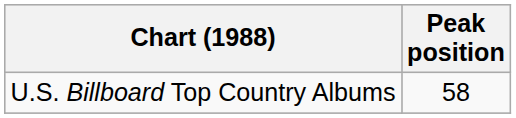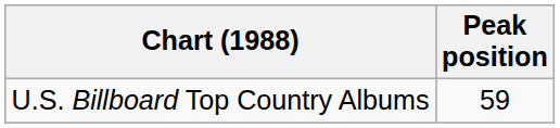 <table class="wikitable">
 <tr>
 <th>Chart (1988)</th>
 <th>Peak<br>position</th>
 </tr>
 <tr>
 <td>U.S. <em>Billboard</em> Top Country Albums</td>
-<td align="center">58</td>
+<td align="center">59</td>
 </tr>
 </table>
